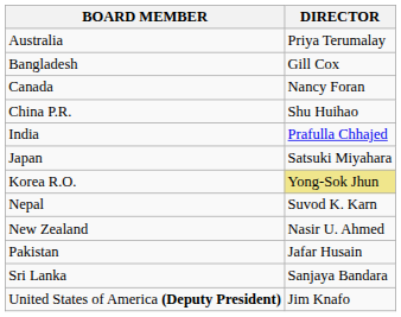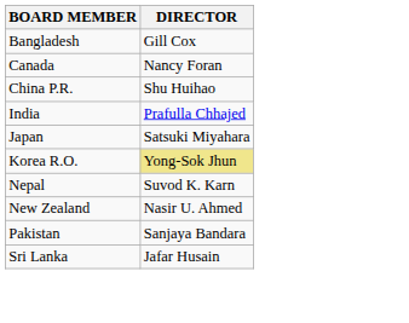 <table class="wikitable">
 <tr>
 <th>BOARD MEMBER</th>
 <th>DIRECTOR</th>
-</tr>
-<tr>
-<td>Australia</td>
-<td>Priya Terumalay</td>
 </tr>
 <tr>
 <td>Bangladesh</td>
 <td>Gill Cox</td>
 </tr>
 <tr>
 <td>Canada</td>
 <td>Nancy Foran</td>
 </tr>
 <tr>
 <td>China P.R.</td>
 <td>Shu Huihao</td>
 </tr>
 <tr>
 <td>India</td>
 <td><a href='#'>Prafulla Chhajed</a></td>
 </tr>
 <tr>
 <td>Japan</td>
 <td>Satsuki Miyahara</td>
 </tr>
 <tr>
 <td>Korea R.O.</td>
 <td style="background: khaki;">Yong-Sok Jhun</td>
 </tr>
 <tr>
 <td>Nepal</td>
 <td>Suvod K. Karn</td>
 </tr>
 <tr>
 <td>New Zealand</td>
 <td>Nasir U. Ahmed</td>
 </tr>
 <tr>
 <td>Pakistan</td>
-<td>Jafar Husain</td>
+<td>Sanjaya Bandara</td>
 </tr>
 <tr>
 <td>Sri Lanka</td>
-<td>Sanjaya Bandara</td>
-</tr>
-<tr>
-<td>United States of America <strong>(Deputy President)</strong></td>
-<td>Jim Knafo</td>
+<td>Jafar Husain</td>
 </tr>
 </table>
